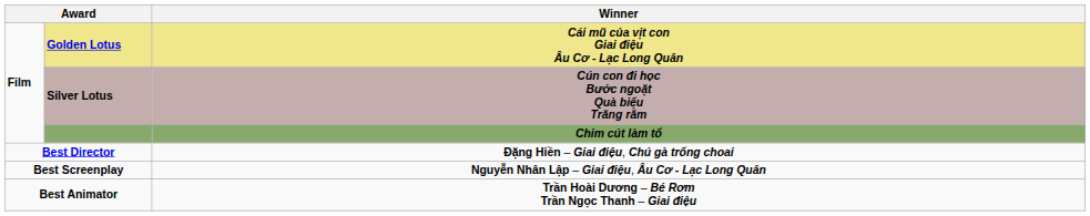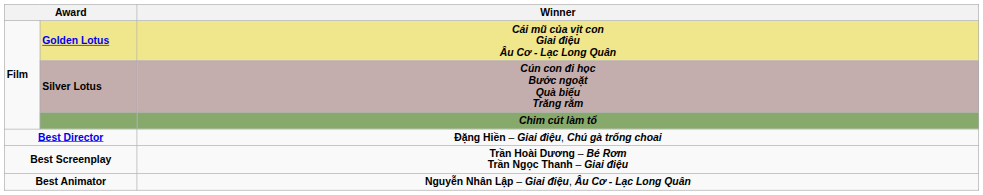 <table class=wikitable>
 <tr>
 <th width="12%" colspan="2">Award</th>
 <th width="76%">Winner</th>
 </tr>
 <tr>
 <td rowspan="3"><strong>Film</strong></td>
 <td style="background:#F0E68C"><strong><a href='#'>Golden Lotus</a></strong></td>
 <td style="background:#F0E68C" align=center><strong><em>Cái mũ của vịt con</em></strong><br><strong><em>Giai điệu</em></strong><br><strong><em>Âu Cơ - Lạc Long Quân</em></strong></td>
 </tr>
 <tr>
 <td style="background:#C4AEAD"><strong>Silver Lotus</strong></td>
 <td style="background:#C4AEAD" align=center><strong><em>Cún con đi học</em></strong><br><strong><em>Bước ngoặt</em></strong><br><strong><em>Quà biếu</em></strong><br><strong><em>Trăng rằm</em></strong></td>
 </tr>
 <tr>
 <td style="background:#87A96B"><strong></strong></td>
 <td style="background:#87A96B" align=center><strong><em>Chim cút làm tổ</em></strong></td>
 </tr>
 <tr>
 <td colspan="2" align=center><strong><a href='#'>Best Director</a></strong></td>
 <td align=center><strong>Đặng Hiền</strong> – <strong><em>Giai điệu</em></strong>, <strong><em>Chú gà trống choai</em></strong></td>
 </tr>
 <tr>
 <td colspan="2" align=center><strong>Best Screenplay</strong></td>
-<td align=center><strong>Nguyễn Nhân Lập</strong> – <strong><em>Giai điệu</em></strong>, <strong><em>Âu Cơ - Lạc Long Quân</em></strong></td>
+<td align=center><strong>Trần Hoài Dương</strong> – <strong><em>Bé Rơm</em></strong><br><strong>Trần Ngọc Thanh</strong> – <strong><em>Giai điệu</em></strong></td>
 </tr>
 <tr>
 <td colspan="2" align=center><strong>Best Animator</strong></td>
-<td align=center><strong>Trần Hoài Dương</strong> – <strong><em>Bé Rơm</em></strong><br><strong>Trần Ngọc Thanh</strong> – <strong><em>Giai điệu</em></strong></td>
+<td align=center><strong>Nguyễn Nhân Lập</strong> – <strong><em>Giai điệu</em></strong>, <strong><em>Âu Cơ - Lạc Long Quân</em></strong></td>
 </tr>
 </table>
